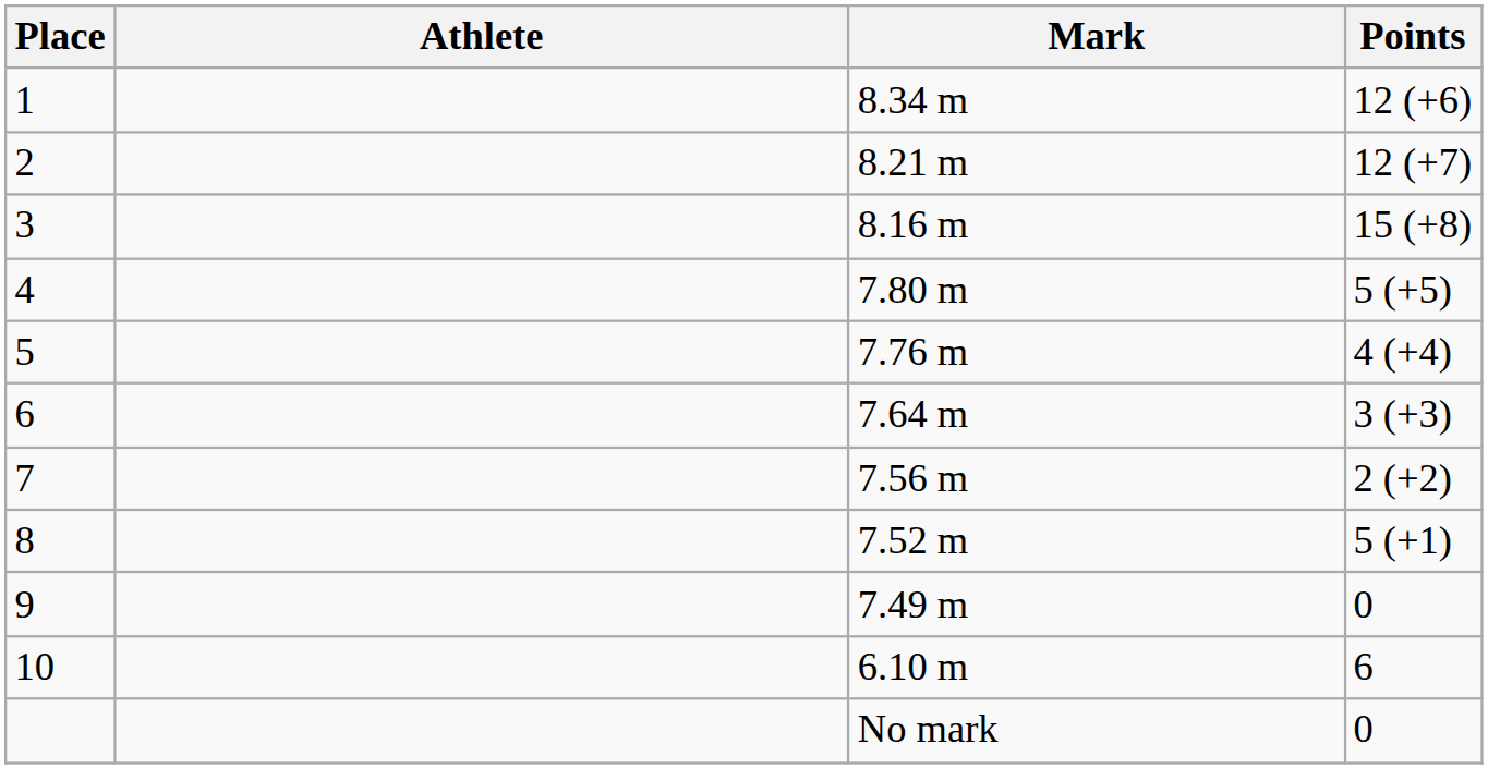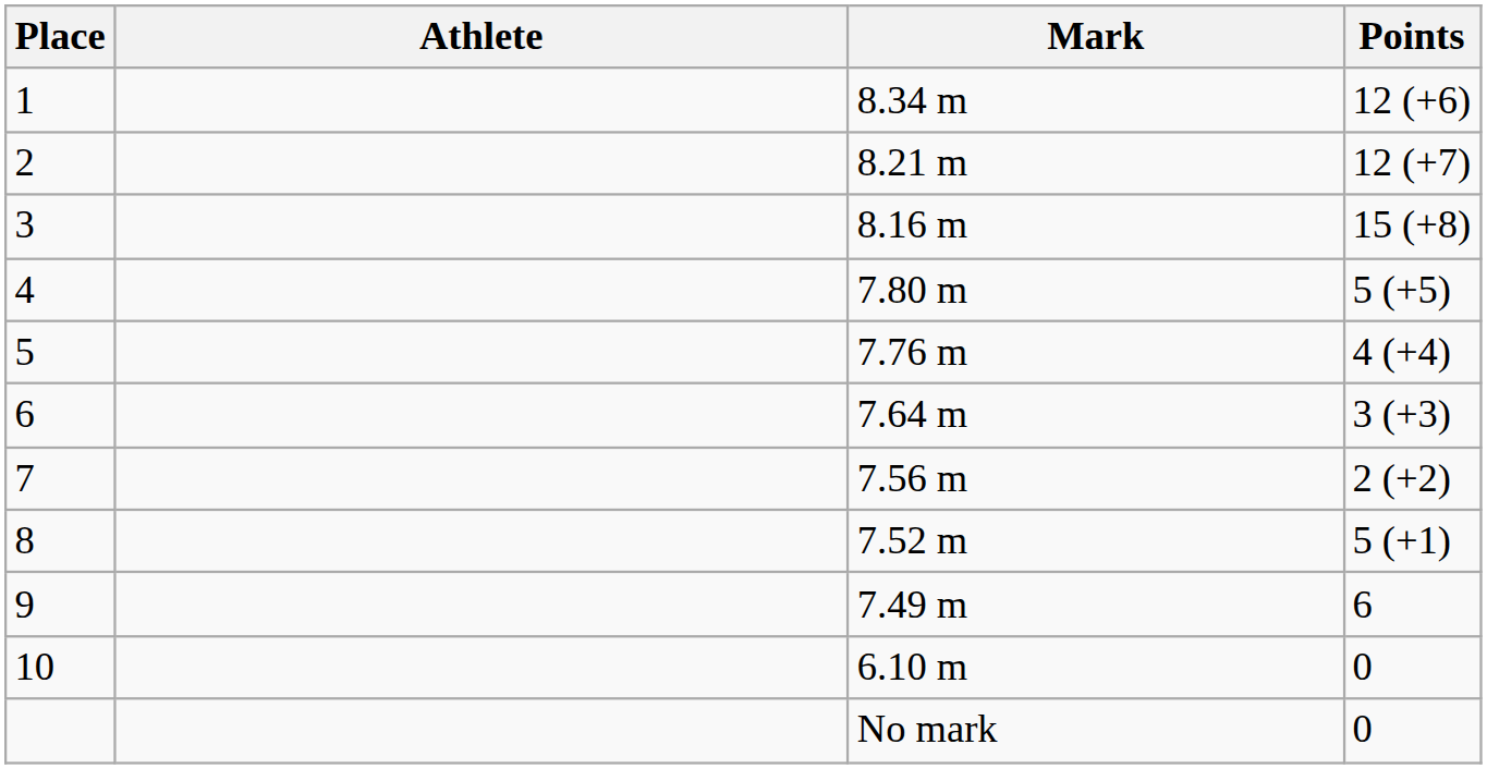 <table class="wikitable sortable">
 <tr>
 <th>Place</th>
 <th style="width:18em">Athlete</th>
 <th style="width:12em">Mark</th>
 <th>Points</th>
 </tr>
 <tr>
 <td>1</td>
 <td></td>
 <td>8.34 m </td>
 <td>12 (+6)</td>
 </tr>
 <tr>
 <td>2</td>
 <td></td>
 <td>8.21 m </td>
 <td>12 (+7)</td>
 </tr>
 <tr>
 <td>3</td>
 <td></td>
 <td>8.16 m </td>
 <td>15 (+8)</td>
 </tr>
 <tr>
 <td>4</td>
 <td></td>
 <td>7.80 m </td>
 <td>5 (+5)</td>
 </tr>
 <tr>
 <td>5</td>
 <td></td>
 <td>7.76 m </td>
 <td>4 (+4)</td>
 </tr>
 <tr>
 <td>6</td>
 <td></td>
 <td>7.64 m </td>
 <td>3 (+3)</td>
 </tr>
 <tr>
 <td>7</td>
 <td></td>
 <td>7.56 m </td>
 <td>2 (+2)</td>
 </tr>
 <tr>
 <td>8</td>
 <td></td>
 <td>7.52 m </td>
 <td>5 (+1)</td>
 </tr>
 <tr>
 <td>9</td>
 <td></td>
 <td>7.49 m </td>
-<td>0</td>
+<td>6</td>
 </tr>
 <tr>
 <td>10</td>
 <td></td>
 <td>6.10 m </td>
-<td>6</td>
+<td>0</td>
 </tr>
 <tr>
 <td data-sort-value=11></td>
 <td></td>
 <td data-sort-value=0>No mark</td>
 <td>0</td>
 </tr>
 </table>
